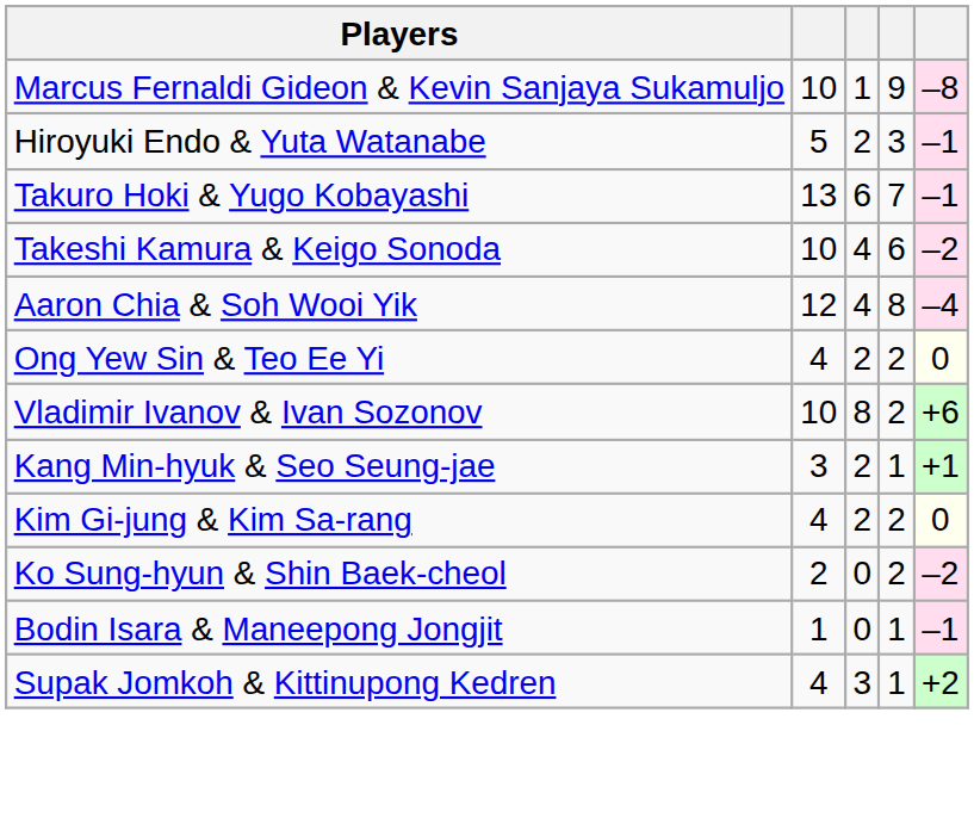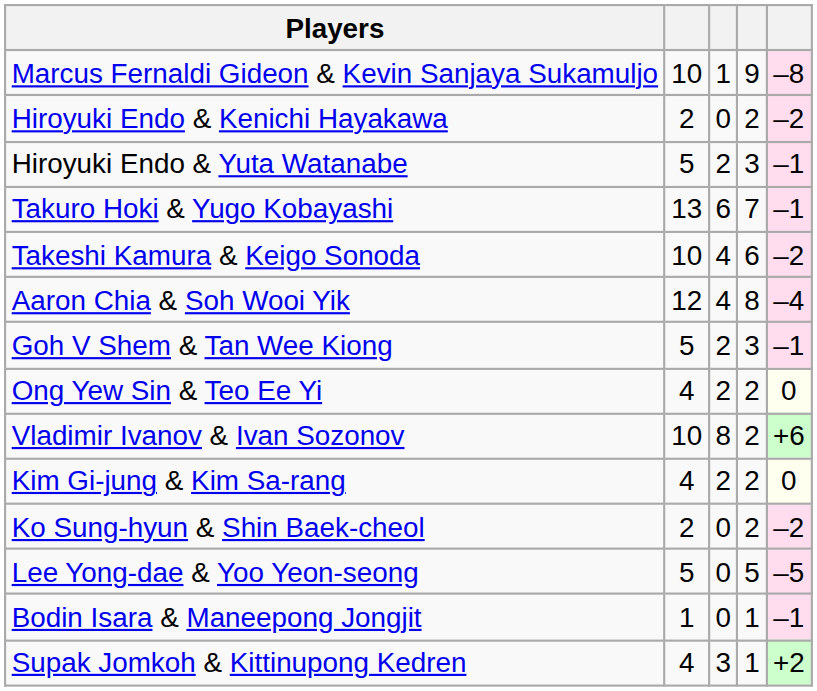 <table class=wikitable style="text-align:center; font-size:small">
 <tr>
 <th>Players</th>
 <th></th>
 <th></th>
 <th></th>
 <th></th>
 </tr>
 <tr>
 <td align="left"> <a href='#'>Marcus Fernaldi Gideon</a> & <a href='#'>Kevin Sanjaya Sukamuljo</a></td>
 <td>10</td>
 <td>1</td>
 <td>9</td>
 <td bgcolor="#ffddee">–8</td>
+</tr>
+<tr>
+<td align="left"> <a href='#'>Hiroyuki Endo</a> & <a href='#'>Kenichi Hayakawa</a></td>
+<td>2</td>
+<td>0</td>
+<td>2</td>
+<td bgcolor="#ffddee">–2</td>
 </tr>
 <tr>
 <td align="left"> Hiroyuki Endo & <a href='#'>Yuta Watanabe</a></td>
 <td>5</td>
 <td>2</td>
 <td>3</td>
 <td bgcolor="#ffddee">–1</td>
 </tr>
 <tr>
 <td align="left"> <a href='#'>Takuro Hoki</a> & <a href='#'>Yugo Kobayashi</a></td>
 <td>13</td>
 <td>6</td>
 <td>7</td>
 <td bgcolor="#ffddee">–1</td>
 </tr>
 <tr>
 <td align="left"> <a href='#'>Takeshi Kamura</a> & <a href='#'>Keigo Sonoda</a></td>
 <td>10</td>
 <td>4</td>
 <td>6</td>
 <td bgcolor="#ffddee">–2</td>
 </tr>
 <tr>
 <td align="left"> <a href='#'>Aaron Chia</a> & <a href='#'>Soh Wooi Yik</a></td>
 <td>12</td>
 <td>4</td>
 <td>8</td>
 <td bgcolor="#ffddee">–4</td>
 </tr>
 <tr>
+<td align="left"> <a href='#'>Goh V Shem</a> & <a href='#'>Tan Wee Kiong</a></td>
+<td>5</td>
+<td>2</td>
+<td>3</td>
+<td bgcolor="#ffddee">–1</td>
+</tr>
+<tr>
 <td align="left"> <a href='#'>Ong Yew Sin</a> & <a href='#'>Teo Ee Yi</a></td>
 <td>4</td>
 <td>2</td>
 <td>2</td>
 <td bgcolor="#fffff0">0</td>
 </tr>
 <tr>
 <td align="left"> <a href='#'>Vladimir Ivanov</a> & <a href='#'>Ivan Sozonov</a></td>
 <td>10</td>
 <td>8</td>
 <td>2</td>
 <td bgcolor="#ccffcc">+6</td>
-</tr>
-<tr>
-<td align="left"> <a href='#'>Kang Min-hyuk</a> & <a href='#'>Seo Seung-jae</a></td>
-<td>3</td>
-<td>2</td>
-<td>1</td>
-<td bgcolor="#ccffcc">+1</td>
 </tr>
 <tr>
 <td align="left"> <a href='#'>Kim Gi-jung</a> & <a href='#'>Kim Sa-rang</a></td>
 <td>4</td>
 <td>2</td>
 <td>2</td>
 <td bgcolor="#fffff0">0</td>
 </tr>
 <tr>
 <td align="left"> <a href='#'>Ko Sung-hyun</a> & <a href='#'>Shin Baek-cheol</a></td>
 <td>2</td>
 <td>0</td>
 <td>2</td>
 <td bgcolor="#ffddee">–2</td>
 </tr>
 <tr>
+<td align="left"> <a href='#'>Lee Yong-dae</a> & <a href='#'>Yoo Yeon-seong</a></td>
+<td>5</td>
+<td>0</td>
+<td>5</td>
+<td bgcolor="#ffddee">–5</td>
+</tr>
+<tr>
 <td align="left"> <a href='#'>Bodin Isara</a> & <a href='#'>Maneepong Jongjit</a></td>
 <td>1</td>
 <td>0</td>
 <td>1</td>
 <td bgcolor="#ffddee">–1</td>
 </tr>
 <tr>
 <td align="left"> <a href='#'>Supak Jomkoh</a> & <a href='#'>Kittinupong Kedren</a></td>
 <td>4</td>
 <td>3</td>
 <td>1</td>
 <td bgcolor="#ccffcc">+2</td>
 </tr>
 </table>
